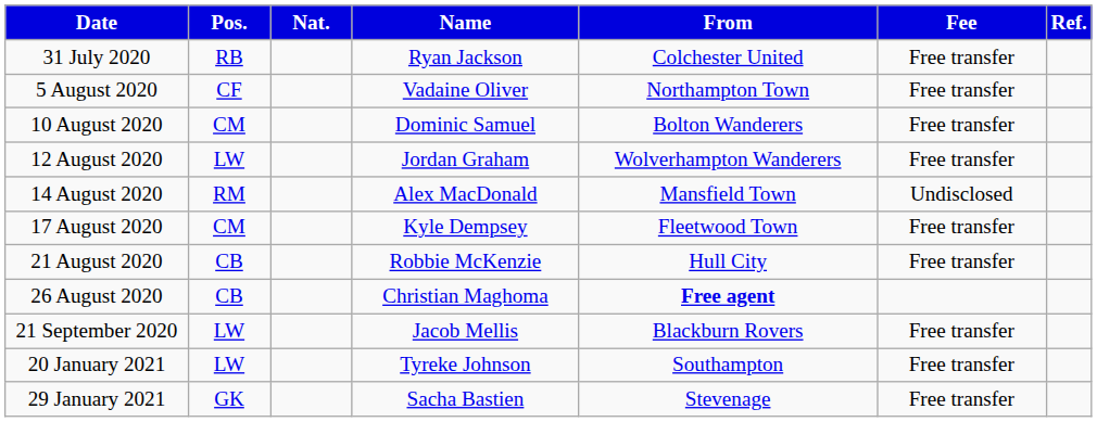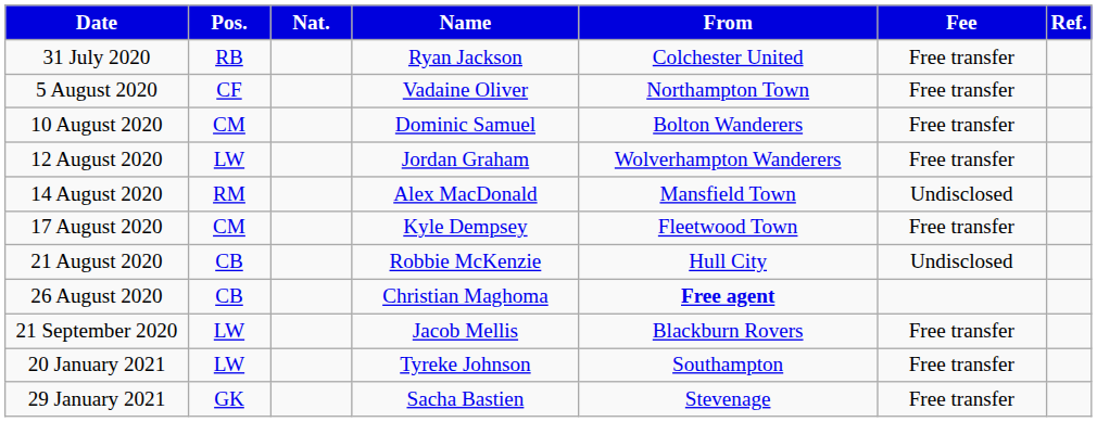 <table class="wikitable"  style="text-align:center; font-size:90%; ">
 <tr>
 <th style="background:#0000DD;color:#FFFFFF; width:120px;">Date</th>
 <th style="background:#0000DD;color:#FFFFFF; width:50px;">Pos.</th>
 <th style="background:#0000DD;color:#FFFFFF; width:50px;">Nat.</th>
 <th style="background:#0000DD;color:#FFFFFF; width:150px;">Name</th>
 <th style="background:#0000DD;color:#FFFFFF; width:200px;">From</th>
 <th style="background:#0000DD;color:#FFFFFF; width:110px;">Fee</th>
 <th style="background:#0000DD;color:#FFFFFF; width:25px;">Ref.</th>
 </tr>
 <tr>
 <td>31 July 2020</td>
 <td><a href='#'>RB</a></td>
 <td></td>
 <td><a href='#'>Ryan Jackson</a></td>
 <td> <a href='#'>Colchester United</a></td>
 <td>Free transfer</td>
 <td></td>
 </tr>
 <tr>
 <td>5 August 2020</td>
 <td><a href='#'>CF</a></td>
 <td></td>
 <td><a href='#'>Vadaine Oliver</a></td>
 <td> <a href='#'>Northampton Town</a></td>
 <td>Free transfer</td>
 <td></td>
 </tr>
 <tr>
 <td>10 August 2020</td>
 <td><a href='#'>CM</a></td>
 <td></td>
 <td><a href='#'>Dominic Samuel</a></td>
 <td> <a href='#'>Bolton Wanderers</a></td>
 <td>Free transfer</td>
 <td></td>
 </tr>
 <tr>
 <td>12 August 2020</td>
 <td><a href='#'>LW</a></td>
 <td></td>
 <td><a href='#'>Jordan Graham</a></td>
 <td> <a href='#'>Wolverhampton Wanderers</a></td>
 <td>Free transfer</td>
 <td></td>
 </tr>
 <tr>
 <td>14 August 2020</td>
 <td><a href='#'>RM</a></td>
 <td></td>
 <td><a href='#'>Alex MacDonald</a></td>
 <td> <a href='#'>Mansfield Town</a></td>
 <td>Undisclosed</td>
 <td></td>
 </tr>
 <tr>
 <td>17 August 2020</td>
 <td><a href='#'>CM</a></td>
 <td></td>
 <td><a href='#'>Kyle Dempsey</a></td>
 <td> <a href='#'>Fleetwood Town</a></td>
 <td>Free transfer</td>
 <td></td>
 </tr>
 <tr>
 <td>21 August 2020</td>
 <td><a href='#'>CB</a></td>
 <td></td>
 <td><a href='#'>Robbie McKenzie</a></td>
 <td> <a href='#'>Hull City</a></td>
-<td>Free transfer</td>
+<td>Undisclosed</td>
 <td></td>
 </tr>
 <tr>
 <td>26 August 2020</td>
 <td><a href='#'>CB</a></td>
 <td></td>
 <td><a href='#'>Christian Maghoma</a></td>
 <td><strong> <a href='#'>Free agent</a></strong></td>
 <td></td>
 <td></td>
 </tr>
 <tr>
 <td>21 September 2020</td>
 <td><a href='#'>LW</a></td>
 <td></td>
 <td><a href='#'>Jacob Mellis</a></td>
 <td> <a href='#'>Blackburn Rovers</a></td>
 <td>Free transfer</td>
 <td></td>
 </tr>
 <tr>
 <td>20 January 2021</td>
 <td><a href='#'>LW</a></td>
 <td></td>
 <td><a href='#'>Tyreke Johnson</a></td>
 <td> <a href='#'>Southampton</a></td>
 <td>Free transfer</td>
 <td></td>
 </tr>
 <tr>
 <td>29 January 2021</td>
 <td><a href='#'>GK</a></td>
 <td></td>
 <td><a href='#'>Sacha Bastien</a></td>
 <td> <a href='#'>Stevenage</a></td>
 <td>Free transfer</td>
 <td></td>
 </tr>
 </table>
